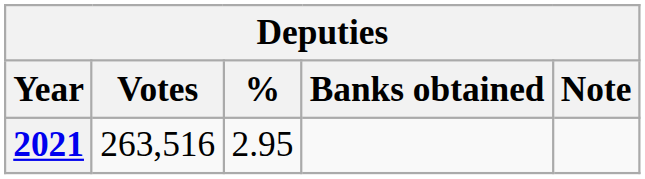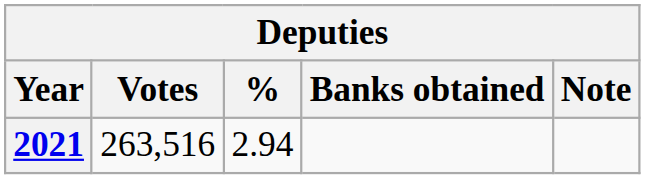 <table class="wikitable">
 <tr>
 <th colspan="5">Deputies</th>
 </tr>
 <tr>
 <th>Year</th>
 <th>Votes</th>
 <th>%</th>
 <th>Banks obtained</th>
 <th>Note</th>
 </tr>
 <tr>
 <th><a href='#'>2021</a></th>
 <td>263,516</td>
-<td>2.95</td>
+<td>2.94</td>
 <td><br></td>
 </tr>
 </table>
